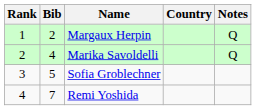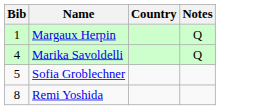 <table class="wikitable" style="text-align:center;">
 <tr>
-<th>Rank</th>
 <th>Bib</th>
 <th>Name</th>
 <th>Country</th>
 <th>Notes</th>
 </tr>
 <tr bgcolor=ccffcc>
 <td>1</td>
-<td>2</td>
 <td align=left><a href='#'>Margaux Herpin</a></td>
 <td align=left></td>
 <td>Q</td>
 </tr>
 <tr bgcolor=ccffcc>
-<td>2</td>
 <td>4</td>
 <td align=left><a href='#'>Marika Savoldelli</a></td>
 <td align=left></td>
 <td>Q</td>
 </tr>
 <tr>
-<td>3</td>
 <td>5</td>
 <td align=left><a href='#'>Sofia Groblechner</a></td>
 <td align=left></td>
 <td></td>
 </tr>
 <tr>
-<td>4</td>
-<td>7</td>
+<td>8</td>
 <td align=left><a href='#'>Remi Yoshida</a></td>
 <td align=left></td>
 <td></td>
 </tr>
 </table>
